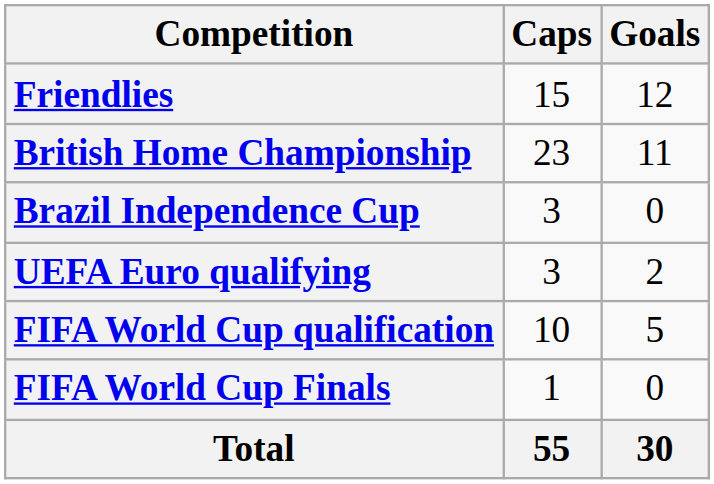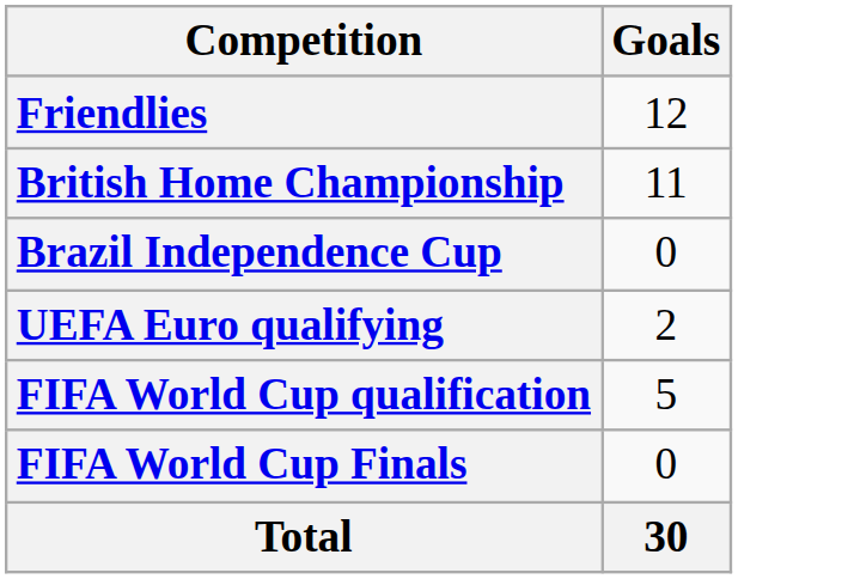 <table class="wikitable" style="text-align:center">
 <tr>
 <th scope="col">Competition</th>
-<th scope="col">Caps</th>
 <th scope="col">Goals</th>
 </tr>
 <tr>
 <th style="text-align:left" scope=row><a href='#'>Friendlies</a></th>
-<td>15</td>
 <td>12</td>
 </tr>
 <tr>
 <th style="text-align:left" scope=row><a href='#'>British Home Championship</a></th>
-<td>23</td>
 <td>11</td>
 </tr>
 <tr>
 <th style="text-align:left" scope=row><a href='#'>Brazil Independence Cup</a></th>
-<td>3</td>
 <td>0</td>
 </tr>
 <tr>
 <th style="text-align:left" scope=row><a href='#'>UEFA Euro qualifying</a></th>
-<td>3</td>
 <td>2</td>
 </tr>
 <tr>
 <th style="text-align:left" scope=row><a href='#'>FIFA World Cup qualification</a></th>
-<td>10</td>
 <td>5</td>
 </tr>
 <tr>
 <th style="text-align:left" scope=row><a href='#'>FIFA World Cup Finals</a></th>
-<td>1</td>
 <td>0</td>
 </tr>
 <tr>
 <th>Total</th>
-<th>55</th>
 <th>30</th>
 </tr>
 </table>
